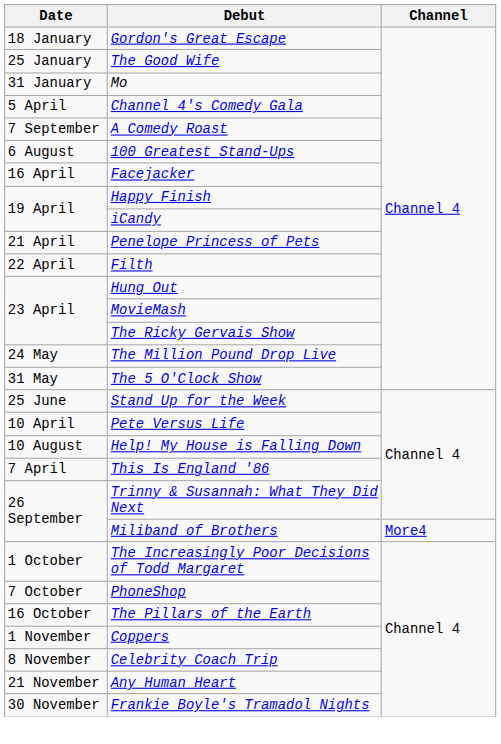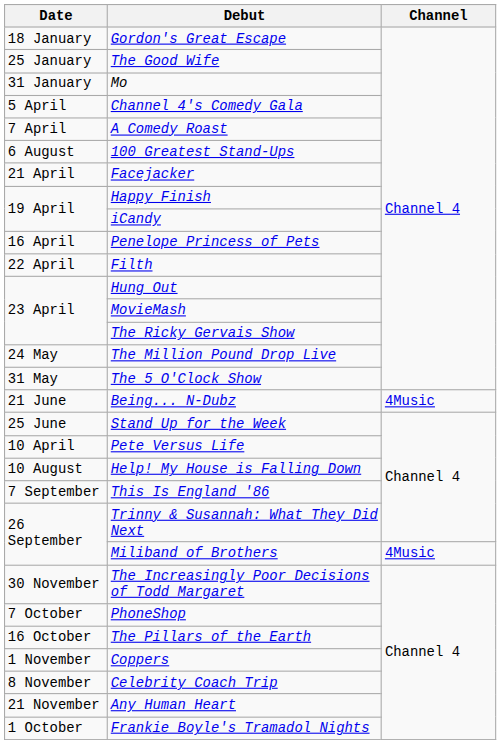 <table class="wikitable">
 <tr>
 <th width=90>Date</th>
 <th width=250>Debut</th>
 <th width=100>Channel</th>
 </tr>
 <tr>
 <td>18 January</td>
 <td><em><a href='#'>Gordon's Great Escape</a></em></td>
 <td rowspan=16><a href='#'>Channel 4</a></td>
 </tr>
 <tr>
 <td>25 January</td>
 <td><em><a href='#'>The Good Wife</a></em></td>
 </tr>
 <tr>
 <td>31 January</td>
 <td><em>Mo</em></td>
 </tr>
 <tr>
 <td>5 April</td>
 <td><em><a href='#'>Channel 4's Comedy Gala</a></em></td>
 </tr>
 <tr>
-<td>7 September</td>
+<td>7 April</td>
 <td><em><a href='#'>A Comedy Roast</a></em></td>
 </tr>
 <tr>
 <td>6 August</td>
 <td><em><a href='#'>100 Greatest Stand-Ups</a></em></td>
 </tr>
 <tr>
-<td>16 April</td>
+<td>21 April</td>
 <td><em><a href='#'>Facejacker</a></em></td>
 </tr>
 <tr>
 <td rowspan="2">19 April</td>
 <td><em><a href='#'>Happy Finish</a></em></td>
 </tr>
 <tr>
 <td><em><a href='#'>iCandy</a></em></td>
 </tr>
 <tr>
-<td>21 April</td>
+<td>16 April</td>
 <td><em><a href='#'>Penelope Princess of Pets</a></em></td>
 </tr>
 <tr>
 <td>22 April</td>
 <td><em><a href='#'>Filth</a></em></td>
 </tr>
 <tr>
 <td rowspan="3">23 April</td>
 <td><em><a href='#'>Hung Out</a></em></td>
 </tr>
 <tr>
 <td><em><a href='#'>MovieMash</a></em></td>
 </tr>
 <tr>
 <td><em><a href='#'>The Ricky Gervais Show</a></em></td>
 </tr>
 <tr>
 <td>24 May</td>
 <td><em><a href='#'>The Million Pound Drop Live</a></em></td>
 </tr>
 <tr>
 <td>31 May</td>
 <td><em><a href='#'>The 5 O'Clock Show</a></em></td>
 </tr>
 <tr>
+<td>21 June</td>
+<td><em><a href='#'>Being... N-Dubz</a></em></td>
+<td><a href='#'>4Music</a></td>
+</tr>
+<tr>
 <td>25 June</td>
 <td><em><a href='#'>Stand Up for the Week</a></em></td>
 <td rowspan=5>Channel 4</td>
 </tr>
 <tr>
 <td>10 April</td>
 <td><em><a href='#'>Pete Versus Life</a></em></td>
 </tr>
 <tr>
 <td>10 August</td>
 <td><em><a href='#'>Help! My House is Falling Down</a></em></td>
 </tr>
 <tr>
-<td>7 April</td>
+<td>7 September</td>
 <td><em><a href='#'>This Is England '86</a></em></td>
 </tr>
 <tr>
 <td rowspan=2>26 September</td>
 <td><em><a href='#'>Trinny & Susannah: What They Did Next</a></em></td>
 </tr>
 <tr>
 <td><em><a href='#'>Miliband of Brothers</a></em></td>
-<td><a href='#'>More4</a></td>
+<td><a href='#'>4Music</a></td>
 </tr>
 <tr>
-<td>1 October</td>
+<td>30 November</td>
 <td><em><a href='#'>The Increasingly Poor Decisions of Todd Margaret</a></em></td>
 <td rowspan=7>Channel 4</td>
 </tr>
 <tr>
 <td>7 October</td>
 <td><em><a href='#'>PhoneShop</a></em></td>
 </tr>
 <tr>
 <td>16 October</td>
 <td><em><a href='#'>The Pillars of the Earth</a></em></td>
 </tr>
 <tr>
 <td>1 November</td>
 <td><em><a href='#'>Coppers</a></em></td>
 </tr>
 <tr>
 <td>8 November</td>
 <td><em><a href='#'>Celebrity Coach Trip</a></em></td>
 </tr>
 <tr>
 <td>21 November</td>
 <td><em><a href='#'>Any Human Heart</a></em></td>
 </tr>
 <tr>
-<td>30 November</td>
+<td>1 October</td>
 <td><em><a href='#'>Frankie Boyle's Tramadol Nights</a></em></td>
 </tr>
 </table>
